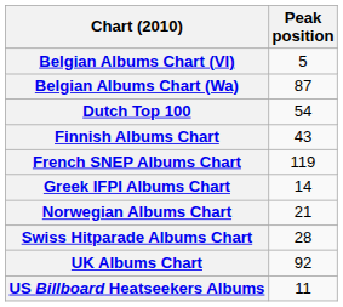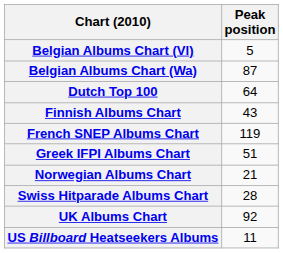 <table class="wikitable sortable plainrowheaders" style="text-align:left;">
 <tr>
 <th scope="col">Chart (2010)</th>
 <th scope="col">Peak<br>position</th>
 </tr>
 <tr>
 <th scope="row"><a href='#'>Belgian Albums Chart (Vl)</a></th>
 <td style="text-align:center;">5</td>
 </tr>
 <tr>
 <th scope="row"><a href='#'>Belgian Albums Chart (Wa)</a></th>
 <td style="text-align:center;">87</td>
 </tr>
 <tr>
 <th scope="row"><a href='#'>Dutch Top 100</a></th>
-<td style="text-align:center;">54</td>
+<td style="text-align:center;">64</td>
 </tr>
 <tr>
 <th scope="row"><a href='#'>Finnish Albums Chart</a></th>
 <td style="text-align:center;">43</td>
 </tr>
 <tr>
 <th scope="row"><a href='#'>French SNEP Albums Chart</a></th>
 <td style="text-align:center;">119</td>
 </tr>
 <tr>
 <th scope="row"><a href='#'>Greek IFPI Albums Chart</a></th>
-<td style="text-align:center;">14</td>
+<td style="text-align:center;">51</td>
 </tr>
 <tr>
 <th scope="row"><a href='#'>Norwegian Albums Chart</a></th>
 <td style="text-align:center;">21</td>
 </tr>
 <tr>
 <th scope="row"><a href='#'>Swiss Hitparade Albums Chart</a></th>
 <td style="text-align:center;">28</td>
 </tr>
 <tr>
 <th scope="row"><a href='#'>UK Albums Chart</a></th>
 <td style="text-align:center;">92</td>
 </tr>
 <tr>
 <th scope="row"><a href='#'>US <em>Billboard</em> Heatseekers Albums</a></th>
 <td style="text-align:center;">11</td>
 </tr>
 </table>
